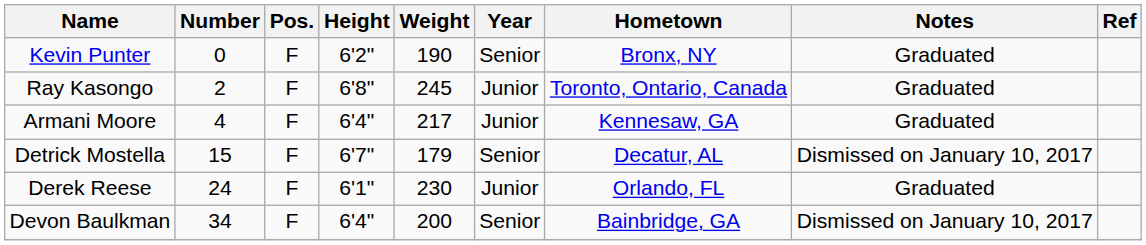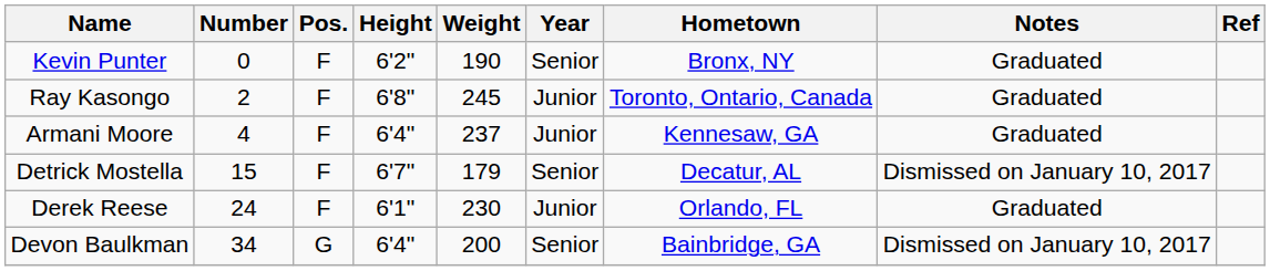 <table class="wikitable sortable" border="1">
 <tr>
 <th>Name</th>
 <th>Number</th>
 <th>Pos.</th>
 <th>Height</th>
 <th>Weight</th>
 <th>Year</th>
 <th>Hometown</th>
 <th class="unsortable">Notes</th>
 <th class="unsortable">Ref</th>
 </tr>
 <tr align=center>
 <td><a href='#'>Kevin Punter</a></td>
 <td>0</td>
 <td>F</td>
 <td>6'2"</td>
 <td>190</td>
 <td>Senior</td>
 <td><a href='#'>Bronx, NY</a></td>
 <td>Graduated</td>
 <td></td>
 </tr>
 <tr align=center>
 <td>Ray Kasongo</td>
 <td>2</td>
 <td>F</td>
 <td>6'8"</td>
 <td>245</td>
 <td>Junior</td>
 <td><a href='#'>Toronto, Ontario, Canada</a></td>
 <td>Graduated</td>
 <td></td>
 </tr>
 <tr align=center>
 <td>Armani Moore</td>
 <td>4</td>
 <td>F</td>
 <td>6'4"</td>
-<td>217</td>
+<td>237</td>
 <td>Junior</td>
 <td><a href='#'>Kennesaw, GA</a></td>
 <td>Graduated</td>
 <td></td>
 </tr>
 <tr align=center>
 <td>Detrick Mostella</td>
 <td>15</td>
 <td>F</td>
 <td>6'7"</td>
 <td>179</td>
 <td>Senior</td>
 <td><a href='#'>Decatur, AL</a></td>
 <td>Dismissed on January 10, 2017</td>
 <td></td>
 </tr>
 <tr align=center>
 <td>Derek Reese</td>
 <td>24</td>
 <td>F</td>
 <td>6'1"</td>
 <td>230</td>
 <td>Junior</td>
 <td><a href='#'>Orlando, FL</a></td>
 <td>Graduated</td>
 <td></td>
 </tr>
 <tr align=center>
 <td>Devon Baulkman</td>
 <td>34</td>
-<td>F</td>
+<td>G</td>
 <td>6'4"</td>
 <td>200</td>
 <td>Senior</td>
 <td><a href='#'>Bainbridge, GA</a></td>
 <td>Dismissed on January 10, 2017</td>
 <td></td>
 </tr>
 <tr>
 </tr>
 </table>
